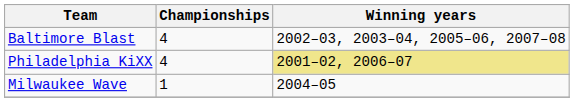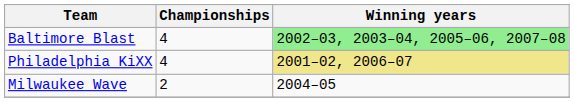 <table class="wikitable">
 <tr>
 <th>Team</th>
 <th>Championships</th>
 <th>Winning years</th>
 </tr>
 <tr>
 <td><a href='#'>Baltimore Blast</a></td>
 <td>4</td>
-<td>2002–03, 2003–04, 2005–06, 2007–08</td>
+<td style="background: lightgreen;">2002–03, 2003–04, 2005–06, 2007–08</td>
 </tr>
 <tr>
 <td><a href='#'>Philadelphia KiXX</a></td>
 <td>4</td>
 <td style="background: khaki;">2001–02, 2006–07</td>
 </tr>
 <tr>
 <td><a href='#'>Milwaukee Wave</a></td>
-<td>1</td>
+<td>2</td>
 <td>2004–05</td>
 </tr>
 <tr>
 </tr>
 </table>
